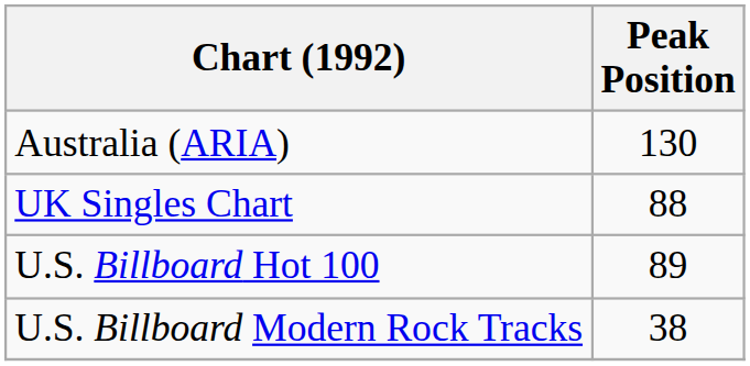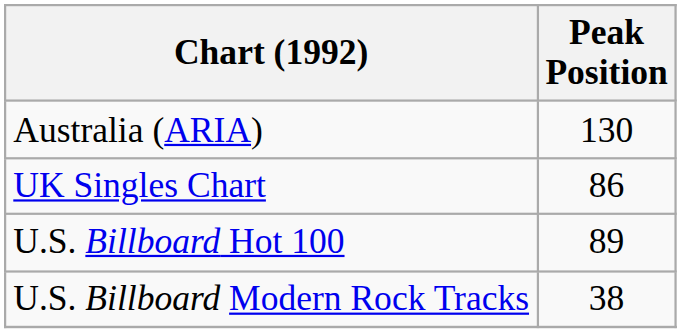 <table class="wikitable">
 <tr>
 <th>Chart (1992)</th>
 <th>Peak<br>Position</th>
 </tr>
 <tr>
 <td align="left">Australia (<a href='#'>ARIA</a>)</td>
 <td align="center">130</td>
 </tr>
 <tr>
 <td align="left"><a href='#'>UK Singles Chart</a></td>
-<td align="center">88</td>
+<td align="center">86</td>
 </tr>
 <tr>
 <td align="left">U.S. <a href='#'><em>Billboard</em> Hot 100</a></td>
 <td align="center">89</td>
 </tr>
 <tr>
 <td align="left">U.S. <em>Billboard</em> <a href='#'>Modern Rock Tracks</a></td>
 <td align="center">38</td>
 </tr>
 <tr>
 </tr>
 </table>
